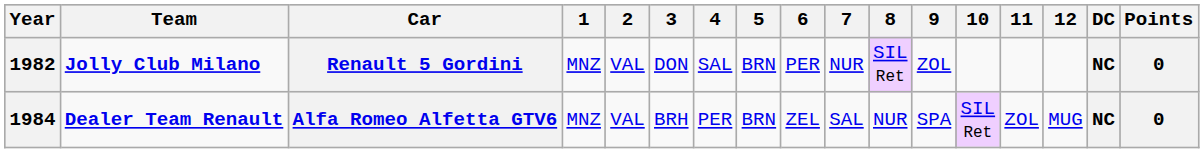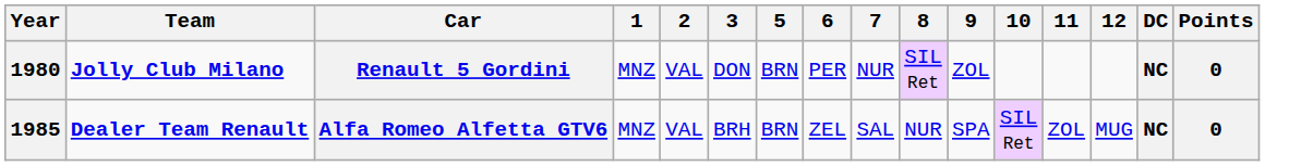 <table class="wikitable" style="text-align:center; font-size:90%">
 <tr>
 <th>Year</th>
 <th>Team</th>
 <th>Car</th>
 <th>1</th>
 <th>2</th>
 <th>3</th>
-<th>4</th>
 <th>5</th>
 <th>6</th>
 <th>7</th>
 <th>8</th>
 <th>9</th>
 <th>10</th>
 <th>11</th>
 <th>12</th>
 <th>DC</th>
 <th>Points</th>
 </tr>
 <tr>
-<th>1982</th>
+<th>1980</th>
 <td align="left"> <strong><a href='#'>Jolly Club Milano</a></strong></td>
 <th><a href='#'>Renault 5 Gordini</a></th>
 <td><a href='#'>MNZ</a></td>
 <td><a href='#'>VAL</a></td>
 <td><a href='#'>DON</a></td>
-<td><a href='#'>SAL</a></td>
 <td><a href='#'>BRN</a></td>
 <td><a href='#'>PER</a></td>
 <td><a href='#'>NUR</a></td>
 <td style="background:#EFCFFF;"><a href='#'>SIL</a><br><small>Ret</small></td>
 <td><a href='#'>ZOL</a></td>
 <td></td>
 <td></td>
 <td></td>
 <th>NC</th>
 <th>0</th>
 </tr>
 <tr>
-<th>1984</th>
+<th>1985</th>
 <td align="left"> <strong><a href='#'>Dealer Team Renault</a></strong></td>
 <th><a href='#'>Alfa Romeo Alfetta GTV6</a></th>
 <td><a href='#'>MNZ</a></td>
 <td><a href='#'>VAL</a></td>
 <td><a href='#'>BRH</a></td>
-<td><a href='#'>PER</a></td>
 <td><a href='#'>BRN</a></td>
 <td><a href='#'>ZEL</a></td>
 <td><a href='#'>SAL</a></td>
 <td><a href='#'>NUR</a></td>
 <td><a href='#'>SPA</a></td>
 <td style="background:#EFCFFF;"><a href='#'>SIL</a><br><small>Ret</small></td>
 <td><a href='#'>ZOL</a></td>
 <td><a href='#'>MUG</a></td>
 <th>NC</th>
 <th>0</th>
 </tr>
 </table>
